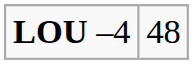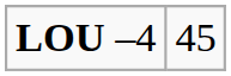 <table class="wikitable">
 <tr align="center">
 </tr>
 <tr align="center">
 <td><strong>LOU</strong> –4</td>
-<td>48</td>
+<td>45</td>
 </tr>
 </table>
